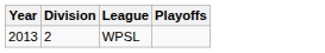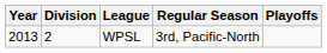 <table class="wikitable">
 <tr>
 <th>Year</th>
 <th>Division</th>
 <th>League</th>
+<th>Regular Season</th>
 <th>Playoffs</th>
 </tr>
 <tr>
 <td>2013</td>
 <td>2</td>
 <td>WPSL</td>
+<td>3rd, Pacific-North</td>
 <td></td>
 </tr>
 </table>
